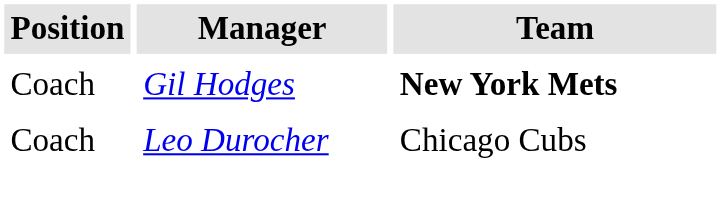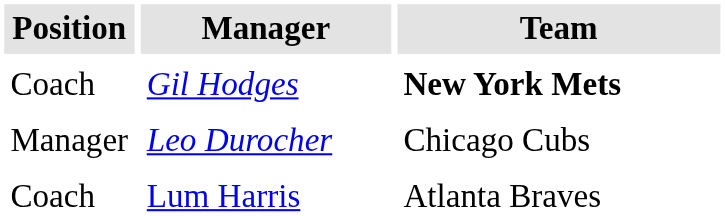 <table border="0" cellspacing="3" cellpadding="3">
 <tr style="background: #e3e3e3;">
 <th width="50">Position</th>
 <th width="115">Manager</th>
 <th width="150">Team</th>
 </tr>
 <tr>
 <td>Coach</td>
 <td><em><a href='#'>Gil Hodges</a></em></td>
 <td><strong>New York Mets</strong></td>
 </tr>
 <tr>
-<td>Coach</td>
+<td>Manager</td>
 <td><em><a href='#'>Leo Durocher</a></em></td>
 <td>Chicago Cubs</td>
 </tr>
+<tr>
+<td>Coach</td>
+<td><a href='#'>Lum Harris</a></td>
+<td>Atlanta Braves</td>
+</tr>
 </table>
